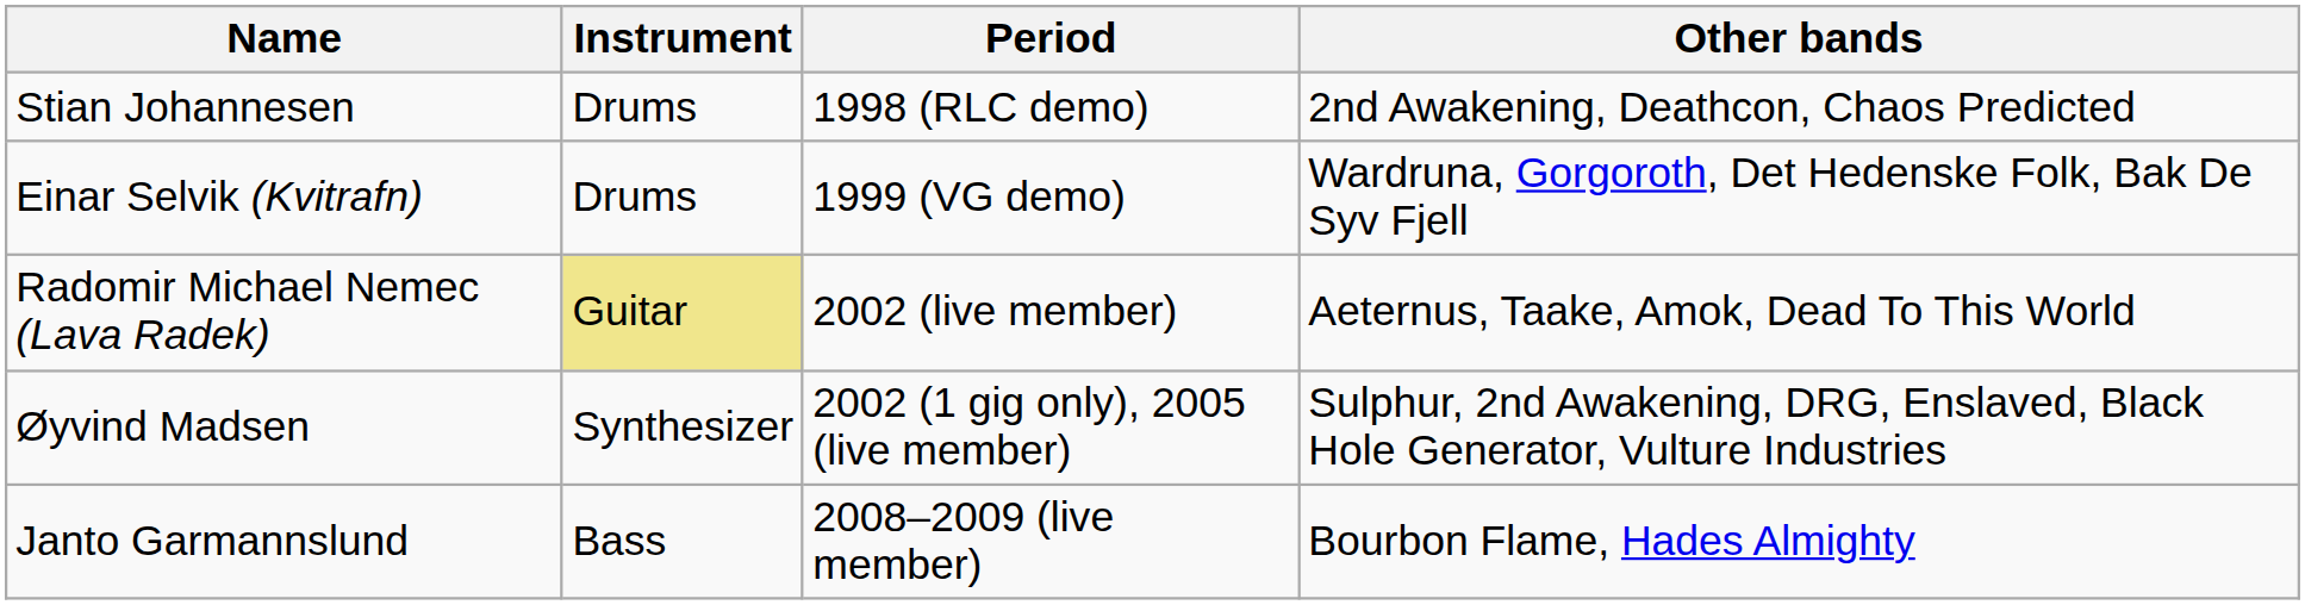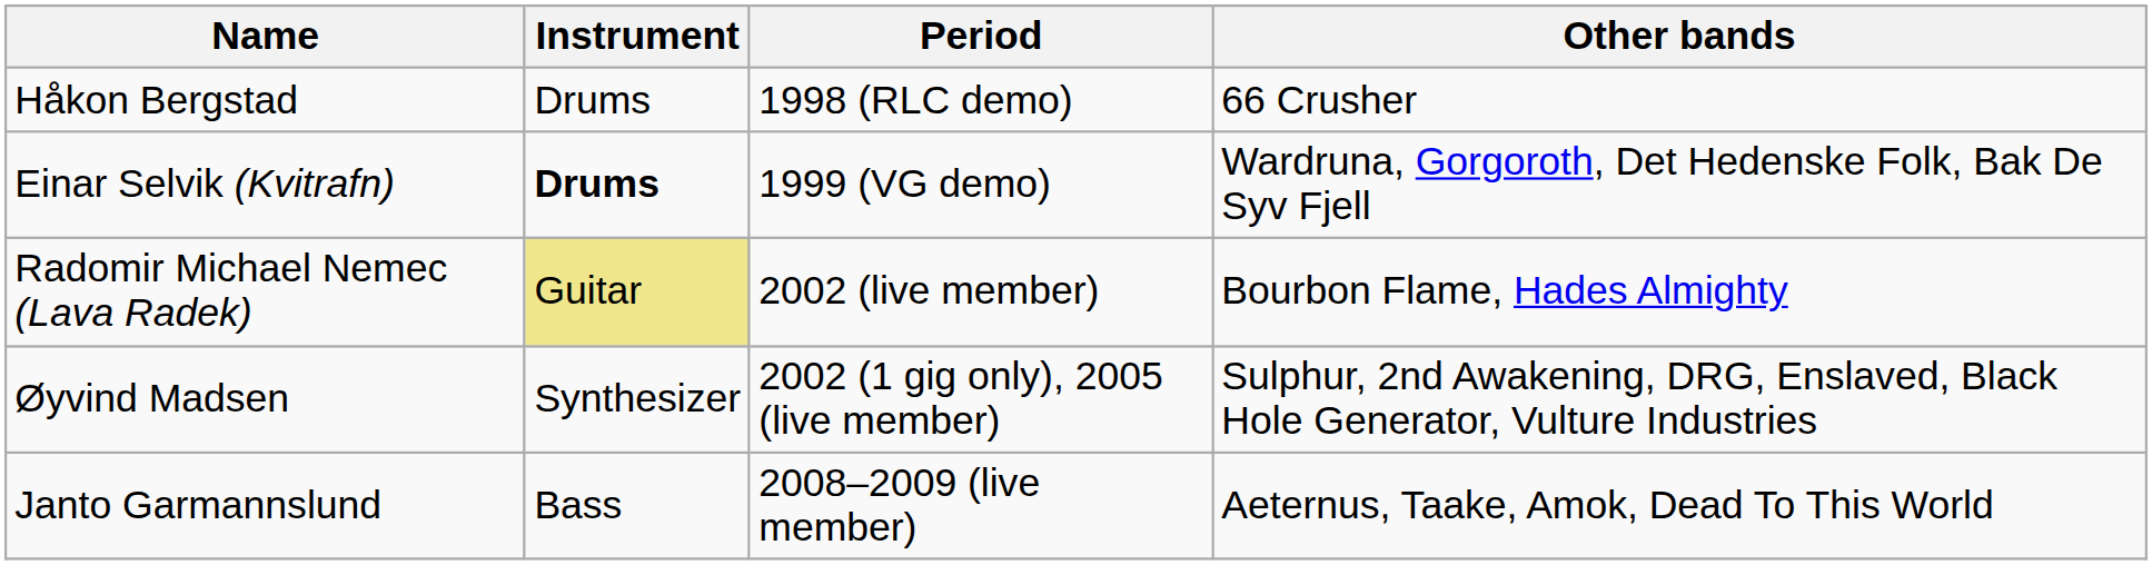 <table class="wikitable">
 <tr>
 <th>Name</th>
 <th>Instrument</th>
 <th>Period</th>
 <th>Other bands</th>
 </tr>
 <tr>
-<td>Stian Johannesen</td>
+<td>Håkon Bergstad</td>
 <td>Drums</td>
 <td>1998 (RLC demo)</td>
-<td>2nd Awakening, Deathcon, Chaos Predicted</td>
+<td>66 Crusher</td>
 </tr>
 <tr>
 <td>Einar Selvik <em>(Kvitrafn)</em></td>
-<td>Drums</td>
+<td><strong>Drums</strong></td>
 <td>1999 (VG demo)</td>
 <td>Wardruna, <a href='#'>Gorgoroth</a>, Det Hedenske Folk, Bak De Syv Fjell</td>
 </tr>
 <tr>
 <td>Radomir Michael Nemec <em>(Lava Radek)</em></td>
 <td style="background: khaki;">Guitar</td>
 <td>2002 (live member)</td>
-<td>Aeternus, Taake, Amok, Dead To This World</td>
+<td>Bourbon Flame, <a href='#'>Hades Almighty</a></td>
 </tr>
 <tr>
 <td>Øyvind Madsen</td>
 <td>Synthesizer</td>
 <td>2002 (1 gig only), 2005 (live member)</td>
 <td>Sulphur, 2nd Awakening, DRG, Enslaved, Black Hole Generator, Vulture Industries</td>
 </tr>
 <tr>
 <td>Janto Garmannslund</td>
 <td>Bass</td>
 <td>2008–2009 (live member)</td>
-<td>Bourbon Flame, <a href='#'>Hades Almighty</a></td>
+<td>Aeternus, Taake, Amok, Dead To This World</td>
 </tr>
 </table>
